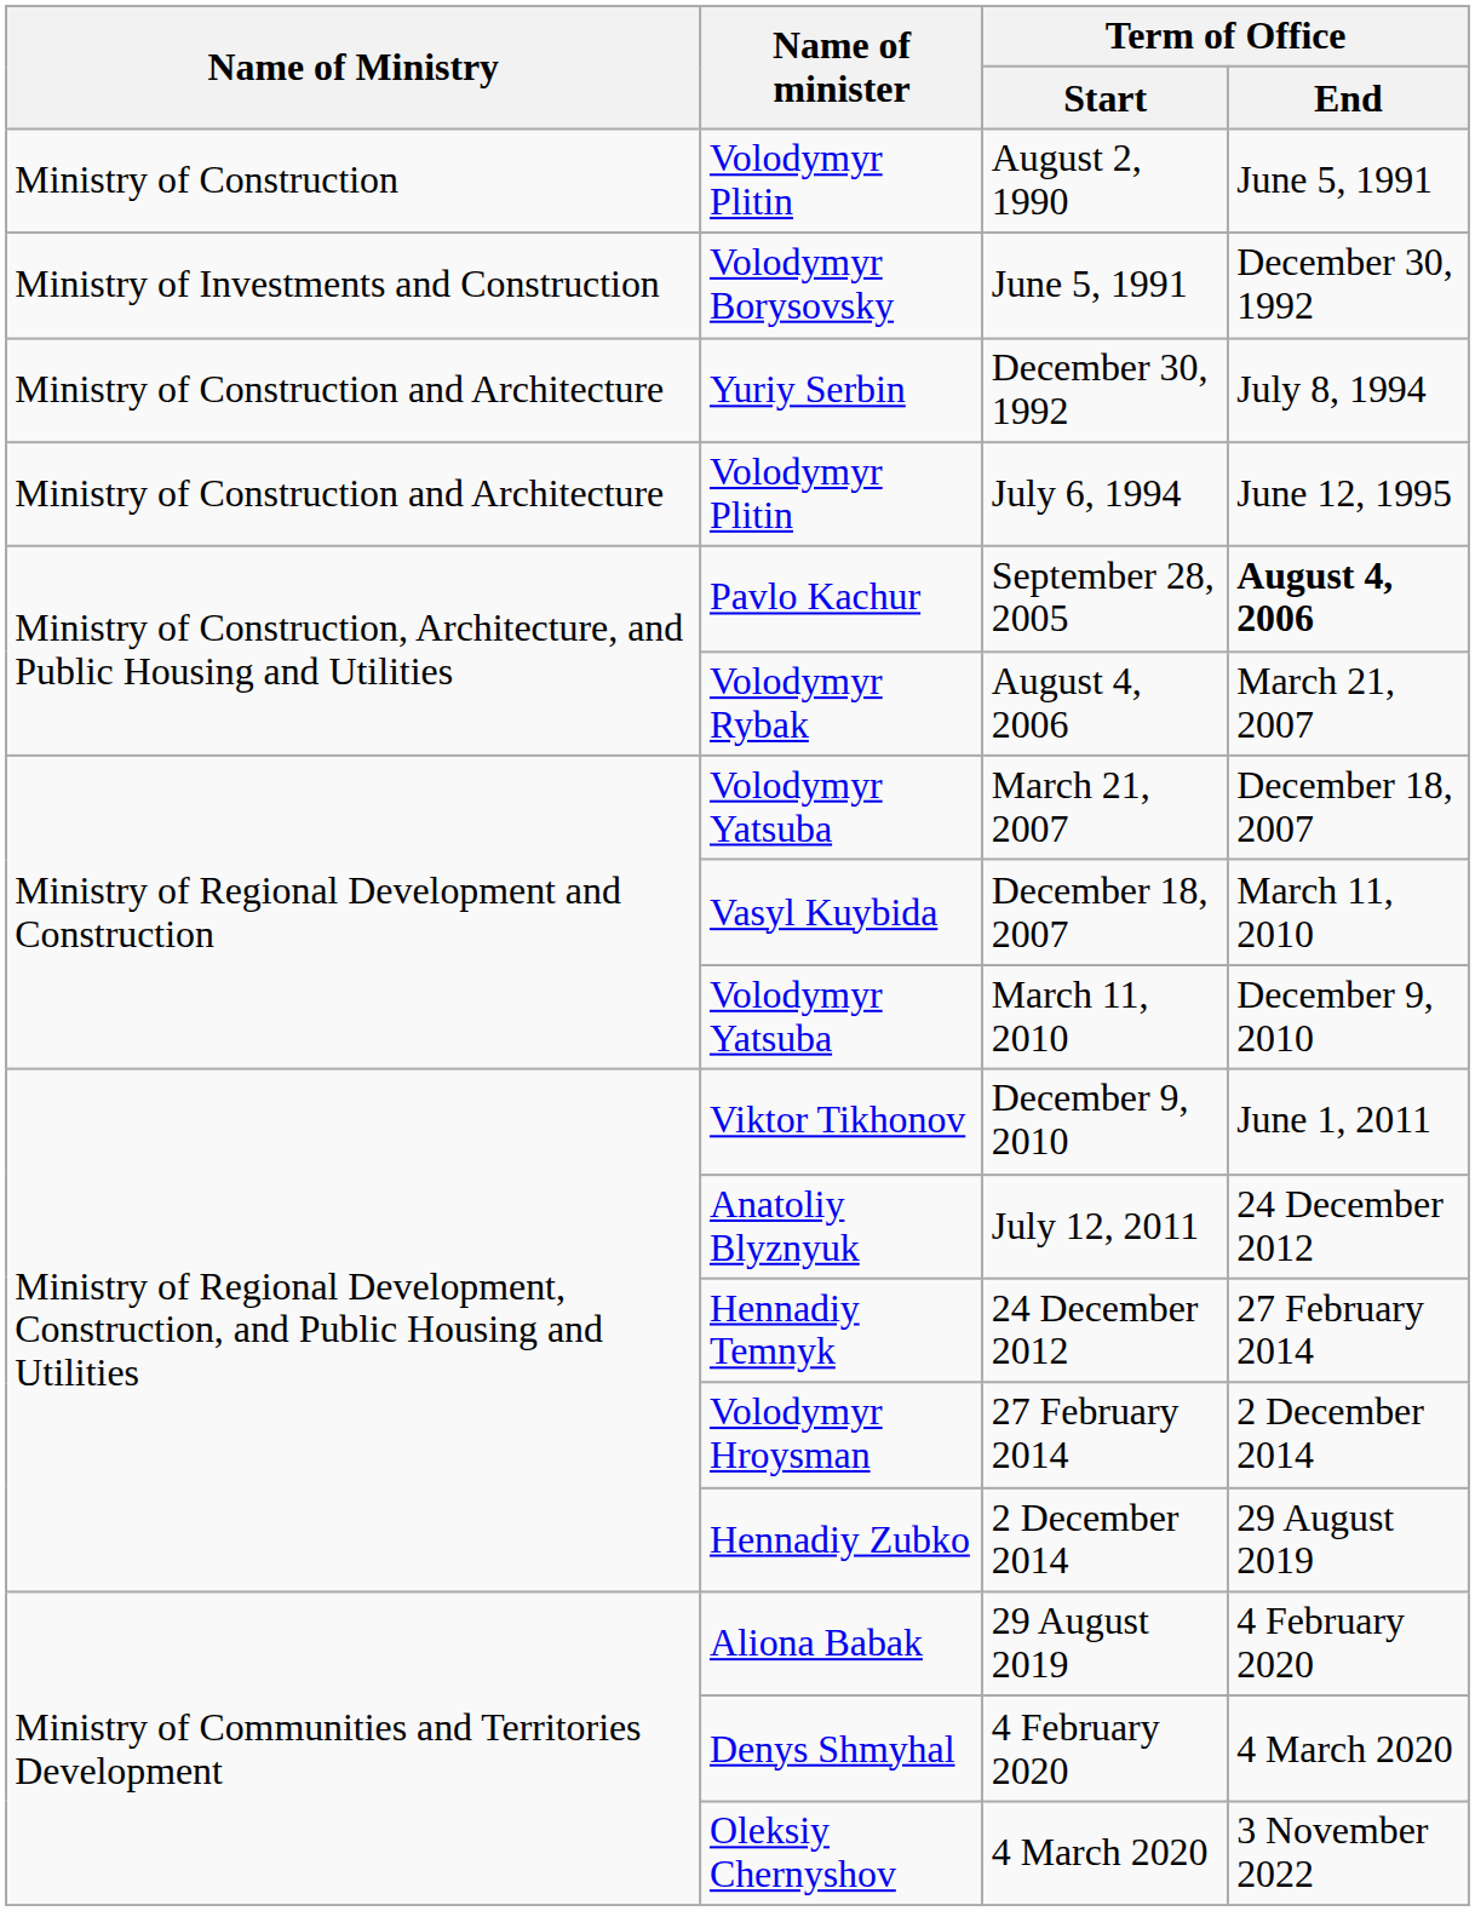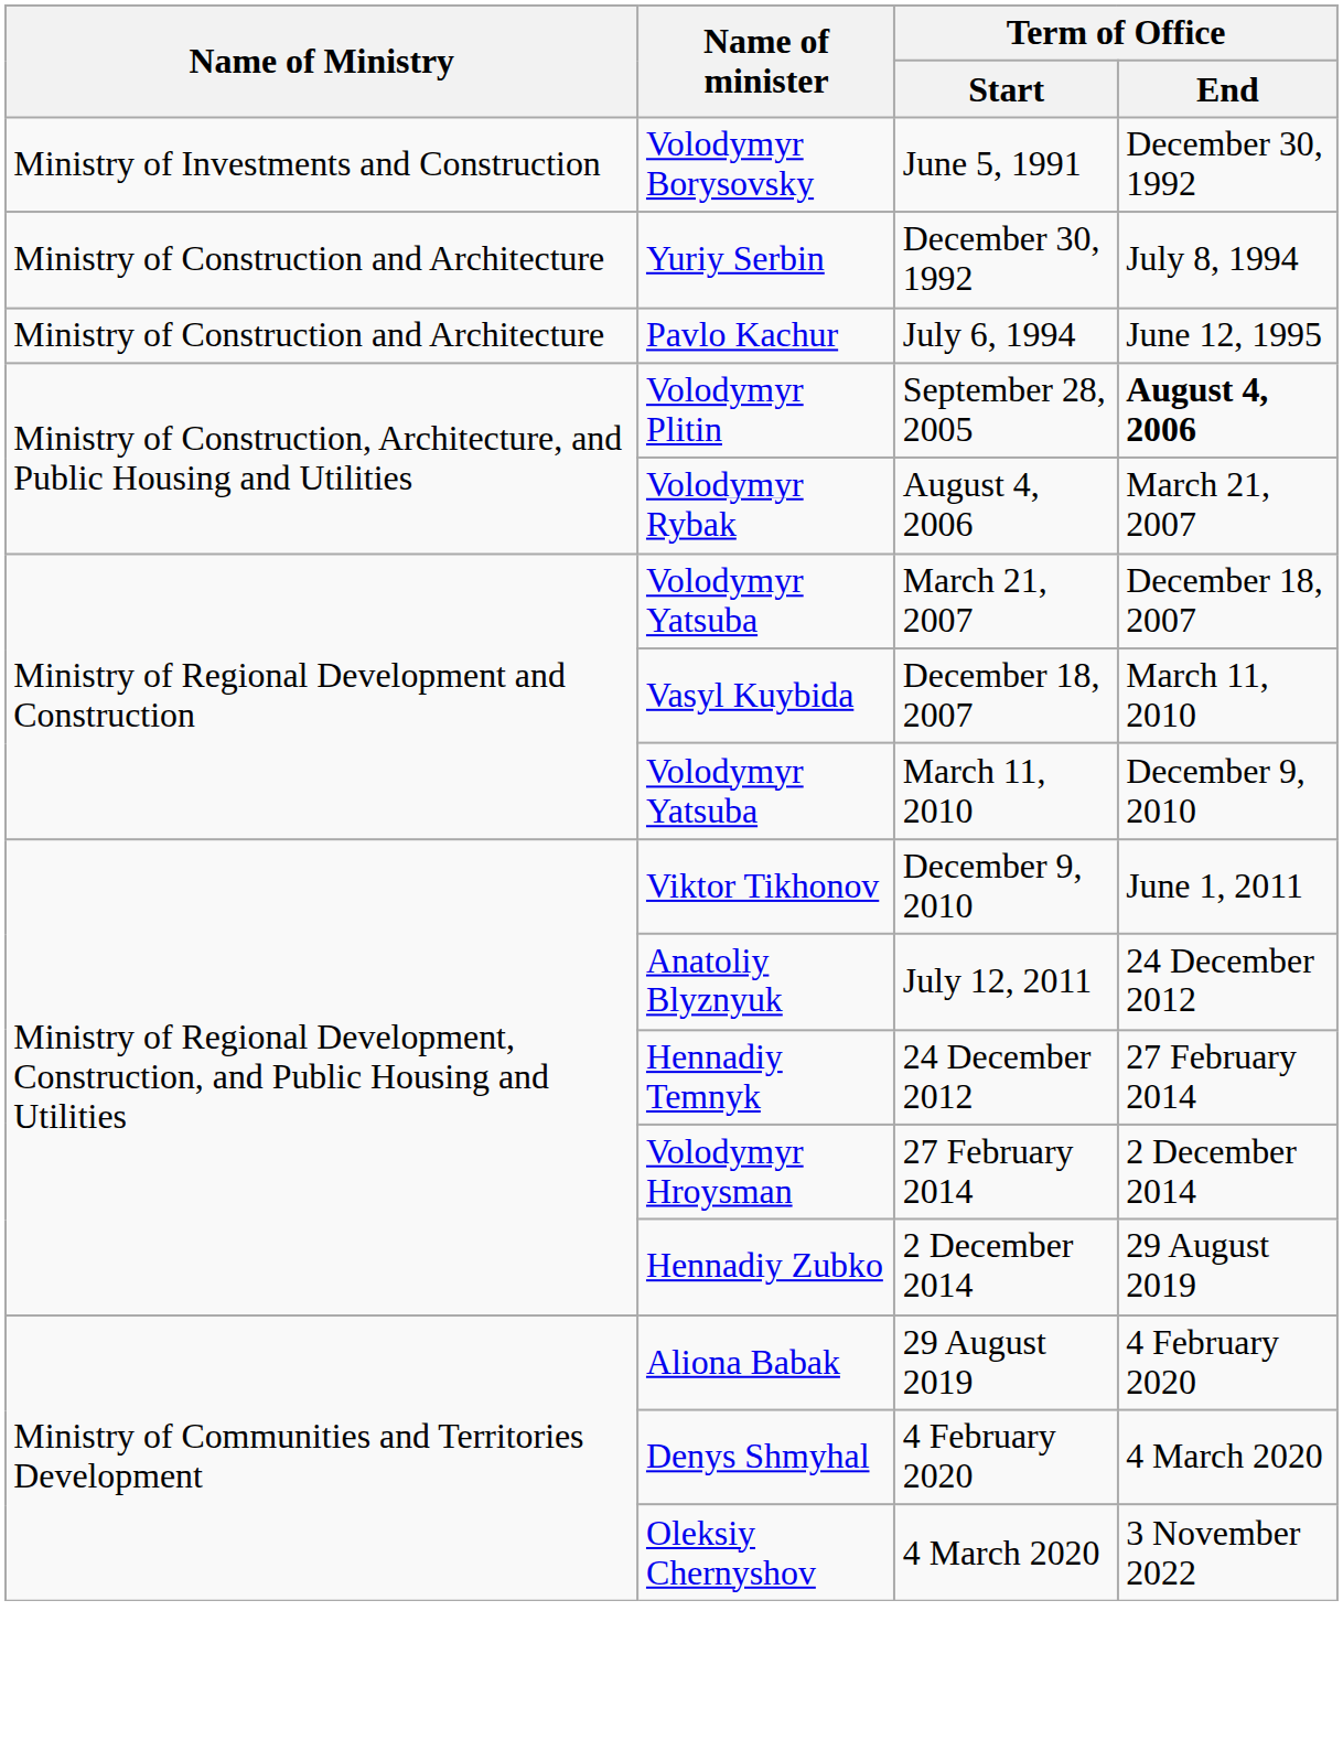 <table class="wikitable">
 <tr>
 <th rowspan="2">Name of Ministry</th>
 <th rowspan="2">Name of minister</th>
 <th colspan="2">Term of Office</th>
 </tr>
 <tr>
 <th>Start</th>
 <th>End</th>
-</tr>
-<tr>
-<td>Ministry of Construction</td>
-<td><a href='#'>Volodymyr Plitin</a></td>
-<td>August 2, 1990</td>
-<td>June 5, 1991</td>
 </tr>
 <tr>
 <td>Ministry of Investments and Construction</td>
 <td><a href='#'>Volodymyr Borysovsky</a></td>
 <td>June 5, 1991</td>
 <td>December 30, 1992</td>
 </tr>
 <tr>
 <td>Ministry of Construction and Architecture</td>
 <td><a href='#'>Yuriy Serbin</a></td>
 <td>December 30, 1992</td>
 <td>July 8, 1994</td>
 </tr>
 <tr>
 <td>Ministry of Construction and Architecture</td>
-<td><a href='#'>Volodymyr Plitin</a></td>
+<td><a href='#'>Pavlo Kachur</a></td>
 <td>July 6, 1994</td>
 <td>June 12, 1995</td>
 </tr>
 <tr>
 <td rowspan="2">Ministry of Construction, Architecture, and Public Housing and Utilities</td>
-<td><a href='#'>Pavlo Kachur</a></td>
+<td><a href='#'>Volodymyr Plitin</a></td>
 <td>September 28, 2005</td>
 <td><strong>August 4, 2006</strong></td>
 </tr>
 <tr>
 <td><a href='#'>Volodymyr Rybak</a></td>
 <td>August 4, 2006</td>
 <td>March 21, 2007</td>
 </tr>
 <tr>
 <td rowspan="3">Ministry of Regional Development and Construction</td>
 <td><a href='#'>Volodymyr Yatsuba</a></td>
 <td>March 21, 2007</td>
 <td>December 18, 2007</td>
 </tr>
 <tr>
 <td><a href='#'>Vasyl Kuybida</a></td>
 <td>December 18, 2007</td>
 <td>March 11, 2010</td>
 </tr>
 <tr>
 <td><a href='#'>Volodymyr Yatsuba</a></td>
 <td>March 11, 2010</td>
 <td>December 9, 2010</td>
 </tr>
 <tr>
 <td rowspan="5">Ministry of Regional Development, Construction, and Public Housing and Utilities</td>
 <td><a href='#'>Viktor Tikhonov</a></td>
 <td>December 9, 2010</td>
 <td>June 1, 2011</td>
 </tr>
 <tr>
 <td><a href='#'>Anatoliy Blyznyuk</a></td>
 <td>July 12, 2011</td>
 <td>24 December 2012</td>
 </tr>
 <tr>
 <td><a href='#'>Hennadiy Temnyk</a></td>
 <td>24 December 2012</td>
 <td>27 February 2014</td>
 </tr>
 <tr>
 <td><a href='#'>Volodymyr Hroysman</a></td>
 <td>27 February 2014</td>
 <td>2 December 2014</td>
 </tr>
 <tr>
 <td><a href='#'>Hennadiy Zubko</a></td>
 <td>2 December 2014</td>
 <td>29 August 2019</td>
 </tr>
 <tr>
 <td rowspan="3">Ministry of Communities and Territories Development</td>
 <td><a href='#'>Aliona Babak</a></td>
 <td>29 August 2019</td>
 <td>4 February 2020</td>
 </tr>
 <tr>
 <td><a href='#'>Denys Shmyhal</a></td>
 <td>4 February 2020</td>
 <td>4 March 2020</td>
 </tr>
 <tr>
 <td><a href='#'>Oleksiy Chernyshov</a></td>
 <td>4 March 2020</td>
 <td>3 November 2022</td>
 </tr>
 </table>
